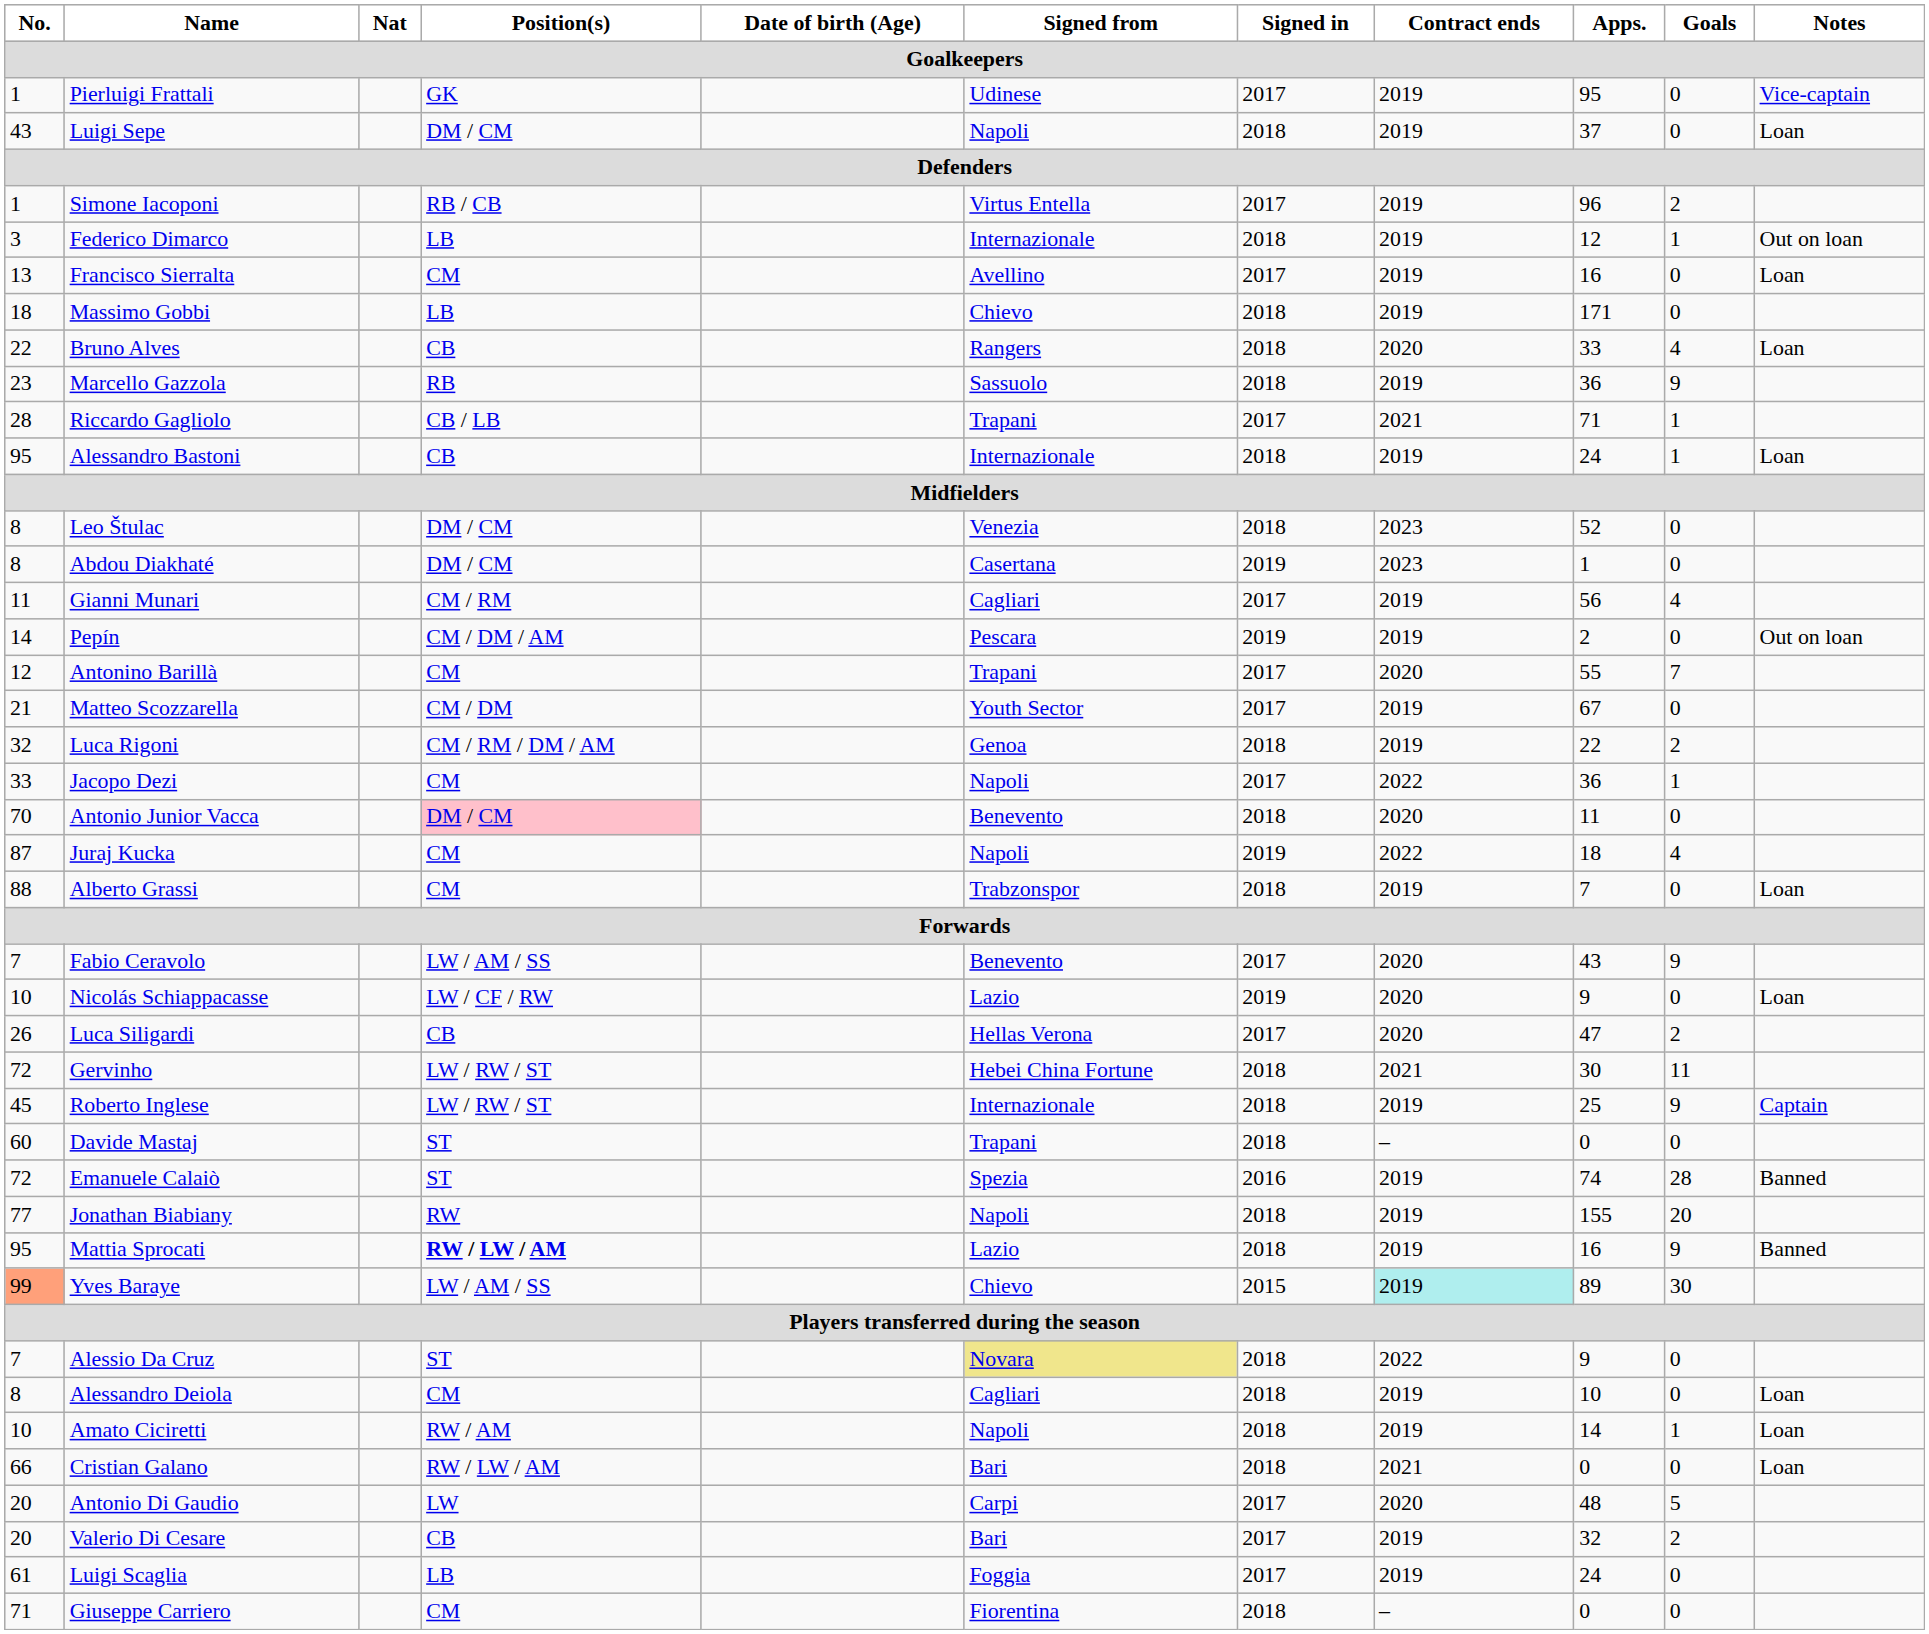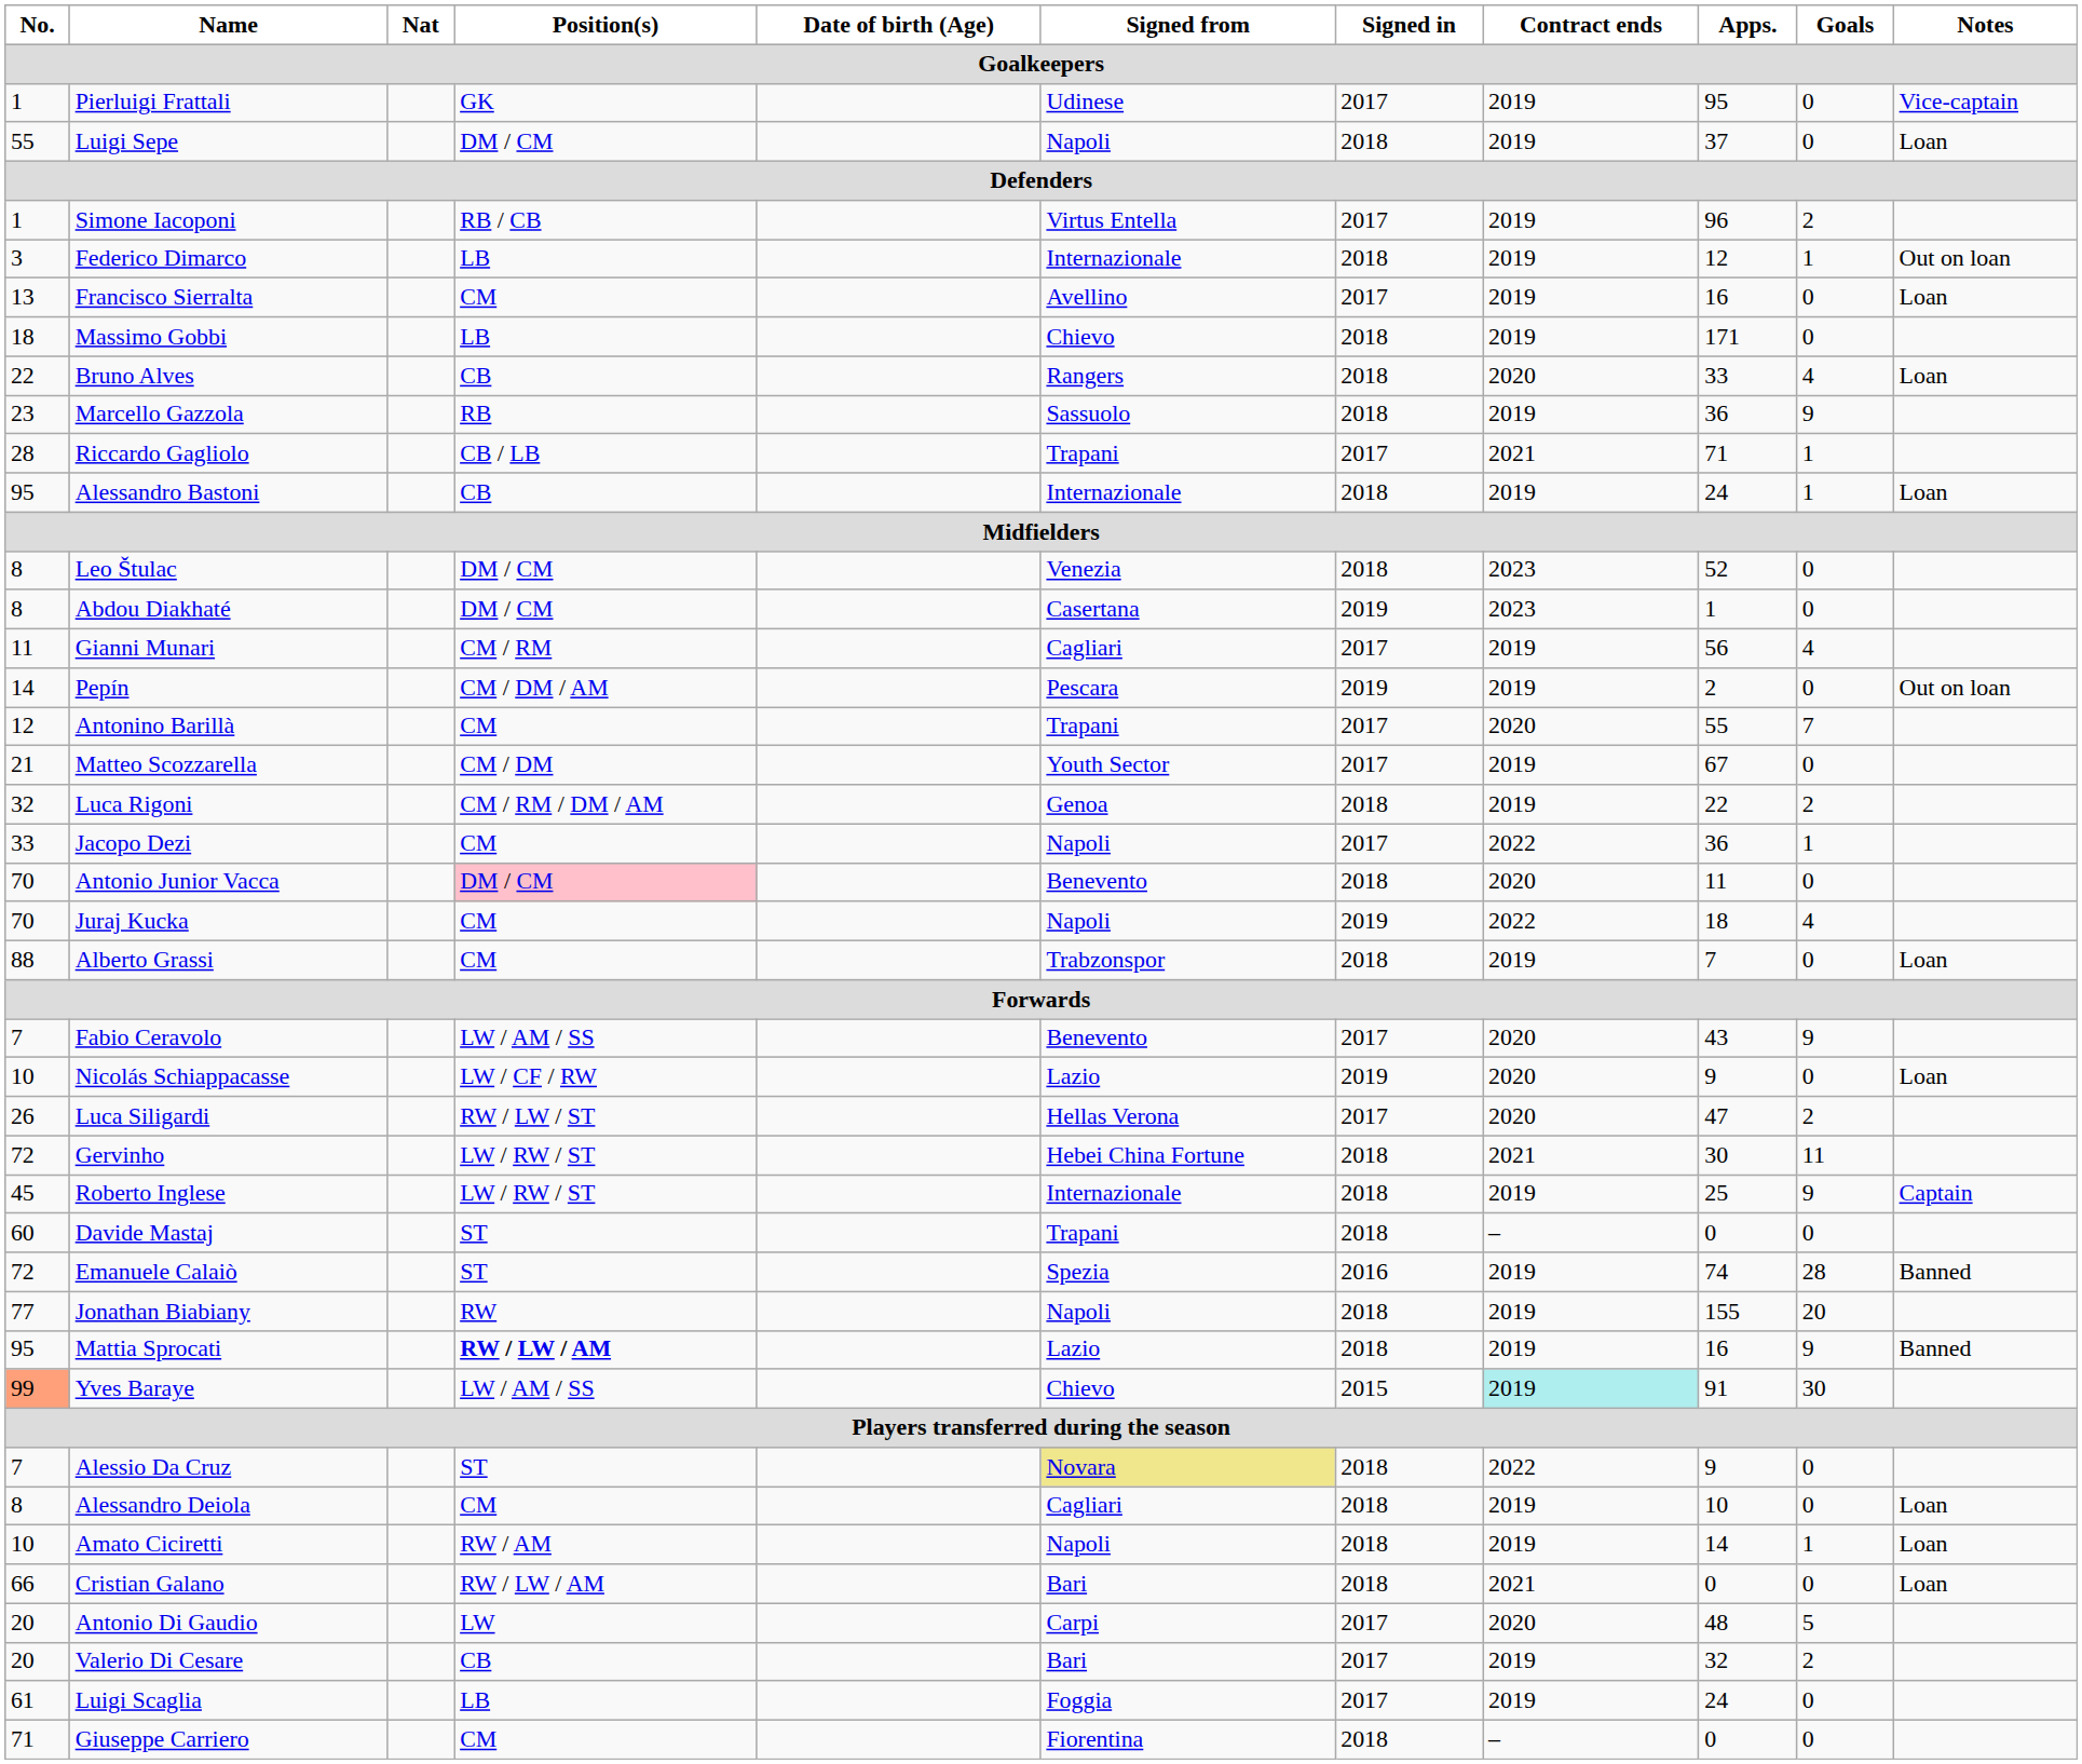 <table class="wikitable" style="text-align:left; font-size:90%; width:100%;">
 <tr>
 <th style="background:white; color:black; text-align:center;">No.</th>
 <th style="background:white; color:black; text-align:center;">Name</th>
 <th style="background:white; color:black; text-align:center;">Nat</th>
 <th style="background:white; color:black; text-align:center;">Position(s)</th>
 <th style="background:white; color:black; text-align:center;">Date of birth (Age)</th>
 <th style="background:white; color:black; text-align:center;">Signed from</th>
 <th style="background:white; color:black; text-align:center;">Signed in</th>
 <th style="background:white; color:black; text-align:center;">Contract ends</th>
 <th style="background:white; color:black; text-align:center;">Apps.</th>
 <th style="background:white; color:black; text-align:center;">Goals</th>
 <th style="background:white; color:black; text-align:center;">Notes</th>
 </tr>
 <tr>
 <th colspan=11 style="background:#DCDCDC; text-align:center;">Goalkeepers</th>
 </tr>
 <tr>
 <td>1</td>
 <td><a href='#'>Pierluigi Frattali</a></td>
 <td></td>
 <td><a href='#'>GK</a></td>
 <td></td>
 <td> <a href='#'>Udinese</a></td>
 <td>2017</td>
 <td>2019</td>
 <td>95</td>
 <td>0</td>
 <td><a href='#'>Vice-captain</a></td>
 </tr>
 <tr>
-<td>43</td>
+<td>55</td>
 <td><a href='#'>Luigi Sepe</a></td>
 <td></td>
 <td><a href='#'>DM</a> / <a href='#'>CM</a></td>
 <td></td>
 <td> <a href='#'>Napoli</a></td>
 <td>2018</td>
 <td>2019</td>
 <td>37</td>
 <td>0</td>
 <td>Loan</td>
 </tr>
 <tr>
 <th colspan=11 style="background:#DCDCDC; text-align:center;">Defenders</th>
 </tr>
 <tr>
 <td>1</td>
 <td><a href='#'>Simone Iacoponi</a></td>
 <td></td>
 <td><a href='#'>RB</a> / <a href='#'>CB</a></td>
 <td></td>
 <td> <a href='#'>Virtus Entella</a></td>
 <td>2017</td>
 <td>2019</td>
 <td>96</td>
 <td>2</td>
 <td></td>
 </tr>
 <tr>
 <td>3</td>
 <td><a href='#'>Federico Dimarco</a></td>
 <td></td>
 <td><a href='#'>LB</a></td>
 <td></td>
 <td> <a href='#'>Internazionale</a></td>
 <td>2018</td>
 <td>2019</td>
 <td>12</td>
 <td>1</td>
 <td>Out on loan</td>
 </tr>
 <tr>
 <td>13</td>
 <td><a href='#'>Francisco Sierralta</a></td>
 <td></td>
 <td><a href='#'>CM</a></td>
 <td></td>
 <td> <a href='#'>Avellino</a></td>
 <td>2017</td>
 <td>2019</td>
 <td>16</td>
 <td>0</td>
 <td>Loan</td>
 </tr>
 <tr>
 <td>18</td>
 <td><a href='#'>Massimo Gobbi</a></td>
 <td></td>
 <td><a href='#'>LB</a></td>
 <td></td>
 <td> <a href='#'>Chievo</a></td>
 <td>2018</td>
 <td>2019</td>
 <td>171</td>
 <td>0</td>
 <td></td>
 </tr>
 <tr>
 <td>22</td>
 <td><a href='#'>Bruno Alves</a></td>
 <td></td>
 <td><a href='#'>CB</a></td>
 <td></td>
 <td> <a href='#'>Rangers</a></td>
 <td>2018</td>
 <td>2020</td>
 <td>33</td>
 <td>4</td>
 <td>Loan</td>
 </tr>
 <tr>
 <td>23</td>
 <td><a href='#'>Marcello Gazzola</a></td>
 <td></td>
 <td><a href='#'>RB</a></td>
 <td></td>
 <td> <a href='#'>Sassuolo</a></td>
 <td>2018</td>
 <td>2019</td>
 <td>36</td>
 <td>9</td>
 <td></td>
 </tr>
 <tr>
 <td>28</td>
 <td><a href='#'>Riccardo Gagliolo</a></td>
 <td></td>
 <td><a href='#'>CB</a> / <a href='#'>LB</a></td>
 <td></td>
 <td> <a href='#'>Trapani</a></td>
 <td>2017</td>
 <td>2021</td>
 <td>71</td>
 <td>1</td>
 <td></td>
 </tr>
 <tr>
 <td>95</td>
 <td><a href='#'>Alessandro Bastoni</a></td>
 <td></td>
 <td><a href='#'>CB</a></td>
 <td></td>
 <td> <a href='#'>Internazionale</a></td>
 <td>2018</td>
 <td>2019</td>
 <td>24</td>
 <td>1</td>
 <td>Loan</td>
 </tr>
 <tr>
 <th colspan=11 style="background:#DCDCDC; text-align:center;">Midfielders</th>
 </tr>
 <tr>
 <td>8</td>
 <td><a href='#'>Leo Štulac</a></td>
 <td></td>
 <td><a href='#'>DM</a> / <a href='#'>CM</a></td>
 <td></td>
 <td> <a href='#'>Venezia</a></td>
 <td>2018</td>
 <td>2023</td>
 <td>52</td>
 <td>0</td>
 <td></td>
 </tr>
 <tr>
 <td>8</td>
 <td><a href='#'>Abdou Diakhaté</a></td>
 <td></td>
 <td><a href='#'>DM</a> / <a href='#'>CM</a></td>
 <td></td>
 <td> <a href='#'>Casertana</a></td>
 <td>2019</td>
 <td>2023</td>
 <td>1</td>
 <td>0</td>
 <td></td>
 </tr>
 <tr>
 <td>11</td>
 <td><a href='#'>Gianni Munari</a></td>
 <td></td>
 <td><a href='#'>CM</a> / <a href='#'>RM</a></td>
 <td></td>
 <td> <a href='#'>Cagliari</a></td>
 <td>2017</td>
 <td>2019</td>
 <td>56</td>
 <td>4</td>
 <td></td>
 </tr>
 <tr>
 <td>14</td>
 <td><a href='#'>Pepín</a></td>
 <td></td>
 <td><a href='#'>CM</a> / <a href='#'>DM</a> / <a href='#'>AM</a></td>
 <td></td>
 <td> <a href='#'>Pescara</a></td>
 <td>2019</td>
 <td>2019</td>
 <td>2</td>
 <td>0</td>
 <td>Out on loan</td>
 </tr>
 <tr>
 <td>12</td>
 <td><a href='#'>Antonino Barillà</a></td>
 <td></td>
 <td><a href='#'>CM</a></td>
 <td></td>
 <td> <a href='#'>Trapani</a></td>
 <td>2017</td>
 <td>2020</td>
 <td>55</td>
 <td>7</td>
 <td></td>
 </tr>
 <tr>
 <td>21</td>
 <td><a href='#'>Matteo Scozzarella</a></td>
 <td></td>
 <td><a href='#'>CM</a> / <a href='#'>DM</a></td>
 <td></td>
 <td> <a href='#'>Youth Sector</a></td>
 <td>2017</td>
 <td>2019</td>
 <td>67</td>
 <td>0</td>
 <td></td>
 </tr>
 <tr>
 <td>32</td>
 <td><a href='#'>Luca Rigoni</a></td>
 <td></td>
 <td><a href='#'>CM</a> / <a href='#'>RM</a> / <a href='#'>DM</a> / <a href='#'>AM</a></td>
 <td></td>
 <td> <a href='#'>Genoa</a></td>
 <td>2018</td>
 <td>2019</td>
 <td>22</td>
 <td>2</td>
 <td></td>
 </tr>
 <tr>
 <td>33</td>
 <td><a href='#'>Jacopo Dezi</a></td>
 <td></td>
 <td><a href='#'>CM</a></td>
 <td></td>
 <td> <a href='#'>Napoli</a></td>
 <td>2017</td>
 <td>2022</td>
 <td>36</td>
 <td>1</td>
 <td></td>
 </tr>
 <tr>
 <td>70</td>
 <td><a href='#'>Antonio Junior Vacca</a></td>
 <td></td>
 <td style="background: pink;"><a href='#'>DM</a> / <a href='#'>CM</a></td>
 <td></td>
 <td> <a href='#'>Benevento</a></td>
 <td>2018</td>
 <td>2020</td>
 <td>11</td>
 <td>0</td>
 <td></td>
 </tr>
 <tr>
-<td>87</td>
+<td>70</td>
 <td><a href='#'>Juraj Kucka</a></td>
 <td></td>
 <td><a href='#'>CM</a></td>
 <td></td>
 <td> <a href='#'>Napoli</a></td>
 <td>2019</td>
 <td>2022</td>
 <td>18</td>
 <td>4</td>
 <td></td>
 </tr>
 <tr>
 <td>88</td>
 <td><a href='#'>Alberto Grassi</a></td>
 <td></td>
 <td><a href='#'>CM</a></td>
 <td></td>
 <td> <a href='#'>Trabzonspor</a></td>
 <td>2018</td>
 <td>2019</td>
 <td>7</td>
 <td>0</td>
 <td>Loan</td>
 </tr>
 <tr>
 <th colspan=11 style="background:#DCDCDC; text-align:center;">Forwards</th>
 </tr>
 <tr>
 <td>7</td>
 <td><a href='#'>Fabio Ceravolo</a></td>
 <td></td>
 <td><a href='#'>LW</a> / <a href='#'>AM</a> / <a href='#'>SS</a></td>
 <td></td>
 <td> <a href='#'>Benevento</a></td>
 <td>2017</td>
 <td>2020</td>
 <td>43</td>
 <td>9</td>
 <td></td>
 </tr>
 <tr>
 <td>10</td>
 <td><a href='#'>Nicolás Schiappacasse</a></td>
 <td></td>
 <td><a href='#'>LW</a> / <a href='#'>CF</a> / <a href='#'>RW</a></td>
 <td></td>
 <td> <a href='#'>Lazio</a></td>
 <td>2019</td>
 <td>2020</td>
 <td>9</td>
 <td>0</td>
 <td>Loan</td>
 </tr>
 <tr>
 <td>26</td>
 <td><a href='#'>Luca Siligardi</a></td>
 <td></td>
-<td><a href='#'>CB</a></td>
+<td><a href='#'>RW</a> / <a href='#'>LW</a> / <a href='#'>ST</a></td>
 <td></td>
 <td> <a href='#'>Hellas Verona</a></td>
 <td>2017</td>
 <td>2020</td>
 <td>47</td>
 <td>2</td>
 <td></td>
 </tr>
 <tr>
 <td>72</td>
 <td><a href='#'>Gervinho</a></td>
 <td></td>
 <td><a href='#'>LW</a> / <a href='#'>RW</a> / <a href='#'>ST</a></td>
 <td></td>
 <td> <a href='#'>Hebei China Fortune</a></td>
 <td>2018</td>
 <td>2021</td>
 <td>30</td>
 <td>11</td>
 <td></td>
 </tr>
 <tr>
 <td>45</td>
 <td><a href='#'>Roberto Inglese</a></td>
 <td></td>
 <td><a href='#'>LW</a> / <a href='#'>RW</a> / <a href='#'>ST</a></td>
 <td></td>
 <td> <a href='#'>Internazionale</a></td>
 <td>2018</td>
 <td>2019</td>
 <td>25</td>
 <td>9</td>
 <td><a href='#'>Captain</a></td>
 </tr>
 <tr>
 <td>60</td>
 <td><a href='#'>Davide Mastaj</a></td>
 <td></td>
 <td><a href='#'>ST</a></td>
 <td></td>
 <td> <a href='#'>Trapani</a></td>
 <td>2018</td>
 <td>–</td>
 <td>0</td>
 <td>0</td>
 <td></td>
 </tr>
 <tr>
 <td>72</td>
 <td><a href='#'>Emanuele Calaiò</a></td>
 <td></td>
 <td><a href='#'>ST</a></td>
 <td></td>
 <td> <a href='#'>Spezia</a></td>
 <td>2016</td>
 <td>2019</td>
 <td>74</td>
 <td>28</td>
 <td>Banned</td>
 </tr>
 <tr>
 <td>77</td>
 <td><a href='#'>Jonathan Biabiany</a></td>
 <td></td>
 <td><a href='#'>RW</a></td>
 <td></td>
 <td> <a href='#'>Napoli</a></td>
 <td>2018</td>
 <td>2019</td>
 <td>155</td>
 <td>20</td>
 <td></td>
 </tr>
 <tr>
 <td>95</td>
 <td><a href='#'>Mattia Sprocati</a></td>
 <td></td>
 <td><strong><a href='#'>RW</a> / <a href='#'>LW</a> / <a href='#'>AM</a></strong></td>
 <td></td>
 <td> <a href='#'>Lazio</a></td>
 <td>2018</td>
 <td>2019</td>
 <td>16</td>
 <td>9</td>
 <td>Banned</td>
 </tr>
 <tr>
 <td style="background: lightsalmon;">99</td>
 <td><a href='#'>Yves Baraye</a></td>
 <td></td>
 <td><a href='#'>LW</a> / <a href='#'>AM</a> / <a href='#'>SS</a></td>
 <td></td>
 <td> <a href='#'>Chievo</a></td>
 <td>2015</td>
 <td style="background: paleturquoise;">2019</td>
-<td>89</td>
+<td>91</td>
 <td>30</td>
 <td></td>
 </tr>
 <tr>
 <th colspan=11 style="background:#DCDCDC; text-align:center;">Players transferred during the season</th>
 </tr>
 <tr>
 <td>7</td>
 <td><a href='#'>Alessio Da Cruz</a></td>
 <td></td>
 <td><a href='#'>ST</a></td>
 <td></td>
 <td style="background: khaki;"> <a href='#'>Novara</a></td>
 <td>2018</td>
 <td>2022</td>
 <td>9</td>
 <td>0</td>
 <td></td>
 </tr>
 <tr>
 <td>8</td>
 <td><a href='#'>Alessandro Deiola</a></td>
 <td></td>
 <td><a href='#'>CM</a></td>
 <td></td>
 <td> <a href='#'>Cagliari</a></td>
 <td>2018</td>
 <td>2019</td>
 <td>10</td>
 <td>0</td>
 <td>Loan</td>
 </tr>
 <tr>
 <td>10</td>
 <td><a href='#'>Amato Ciciretti</a></td>
 <td></td>
 <td><a href='#'>RW</a> / <a href='#'>AM</a></td>
 <td></td>
 <td> <a href='#'>Napoli</a></td>
 <td>2018</td>
 <td>2019</td>
 <td>14</td>
 <td>1</td>
 <td>Loan</td>
 </tr>
 <tr>
 <td>66</td>
 <td><a href='#'>Cristian Galano</a></td>
 <td></td>
 <td><a href='#'>RW</a> / <a href='#'>LW</a> / <a href='#'>AM</a></td>
 <td></td>
 <td> <a href='#'>Bari</a></td>
 <td>2018</td>
 <td>2021</td>
 <td>0</td>
 <td>0</td>
 <td>Loan</td>
 </tr>
 <tr>
 <td>20</td>
 <td><a href='#'>Antonio Di Gaudio</a></td>
 <td></td>
 <td><a href='#'>LW</a></td>
 <td></td>
 <td> <a href='#'>Carpi</a></td>
 <td>2017</td>
 <td>2020</td>
 <td>48</td>
 <td>5</td>
 <td></td>
 </tr>
 <tr>
 <td>20</td>
 <td><a href='#'>Valerio Di Cesare</a></td>
 <td></td>
 <td><a href='#'>CB</a></td>
 <td></td>
 <td> <a href='#'>Bari</a></td>
 <td>2017</td>
 <td>2019</td>
 <td>32</td>
 <td>2</td>
 <td></td>
 </tr>
 <tr>
 <td>61</td>
 <td><a href='#'>Luigi Scaglia</a></td>
 <td></td>
 <td><a href='#'>LB</a></td>
 <td></td>
 <td> <a href='#'>Foggia</a></td>
 <td>2017</td>
 <td>2019</td>
 <td>24</td>
 <td>0</td>
 <td></td>
 </tr>
 <tr>
 <td>71</td>
 <td><a href='#'>Giuseppe Carriero</a></td>
 <td></td>
 <td><a href='#'>CM</a></td>
 <td></td>
 <td> <a href='#'>Fiorentina</a></td>
 <td>2018</td>
 <td>–</td>
 <td>0</td>
 <td>0</td>
 <td></td>
 </tr>
 </table>
